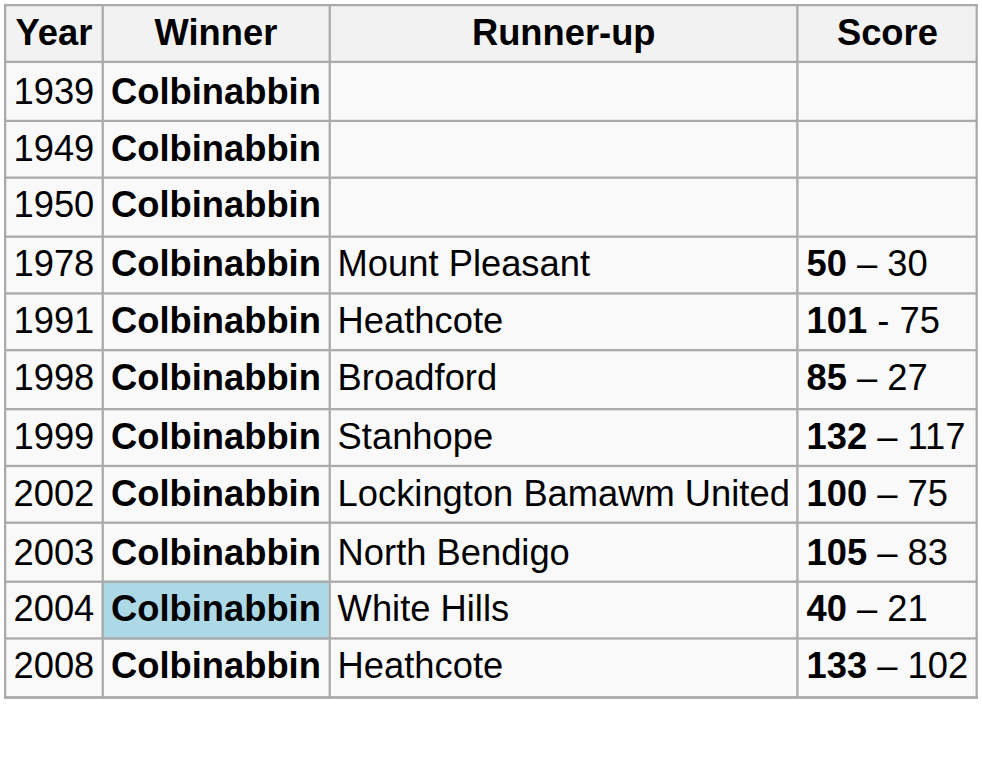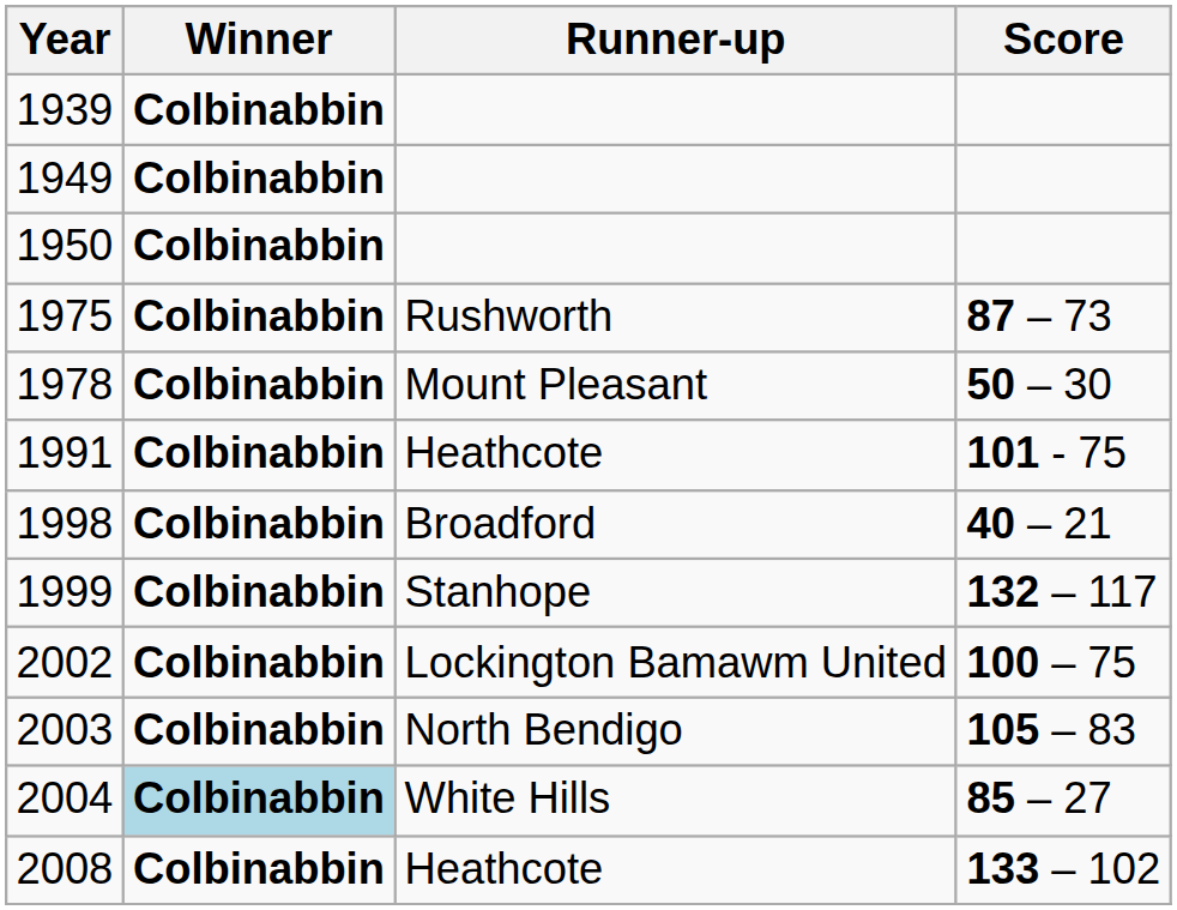 <table class="wikitable">
 <tr>
 <th>Year</th>
 <th>Winner</th>
 <th>Runner-up</th>
 <th>Score</th>
 </tr>
 <tr>
 <td>1939</td>
 <td><strong>Colbinabbin</strong></td>
 <td></td>
 <td></td>
 </tr>
 <tr>
 <td>1949</td>
 <td><strong>Colbinabbin</strong></td>
 <td></td>
 <td></td>
 </tr>
 <tr>
 <td>1950</td>
 <td><strong>Colbinabbin</strong></td>
 <td></td>
 <td></td>
 </tr>
 <tr>
+<td>1975</td>
+<td><strong>Colbinabbin</strong></td>
+<td>Rushworth</td>
+<td><strong>87</strong> – 73</td>
+</tr>
+<tr>
 <td>1978</td>
 <td><strong>Colbinabbin</strong></td>
 <td>Mount Pleasant</td>
 <td><strong>50</strong> – 30</td>
 </tr>
 <tr>
 <td>1991</td>
 <td><strong>Colbinabbin</strong></td>
 <td>Heathcote</td>
 <td><strong>101</strong> - 75</td>
 </tr>
 <tr>
 <td>1998</td>
 <td><strong>Colbinabbin</strong></td>
 <td>Broadford</td>
-<td><strong>85</strong> – 27</td>
+<td><strong>40</strong> – 21</td>
 </tr>
 <tr>
 <td>1999</td>
 <td><strong>Colbinabbin</strong></td>
 <td>Stanhope</td>
 <td><strong>132</strong> – 117</td>
 </tr>
 <tr>
 <td>2002</td>
 <td><strong>Colbinabbin</strong></td>
 <td>Lockington Bamawm United</td>
 <td><strong>100</strong> – 75</td>
 </tr>
 <tr>
 <td>2003</td>
 <td><strong>Colbinabbin</strong></td>
 <td>North Bendigo</td>
 <td><strong>105</strong> – 83</td>
 </tr>
 <tr>
 <td>2004</td>
 <td style="background: lightblue;"><strong>Colbinabbin</strong></td>
 <td>White Hills</td>
-<td><strong>40</strong> – 21</td>
+<td><strong>85</strong> – 27</td>
 </tr>
 <tr>
 <td>2008</td>
 <td><strong>Colbinabbin</strong></td>
 <td>Heathcote</td>
 <td><strong>133</strong> – 102</td>
 </tr>
 <tr>
 </tr>
 </table>
